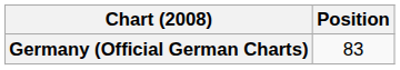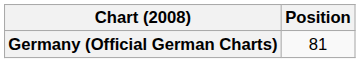 <table class="wikitable plainrowheaders" style="text-align:center">
 <tr>
 <th scope="col">Chart (2008)</th>
 <th scope="col">Position</th>
 </tr>
 <tr>
 <th scope="row">Germany (Official German Charts)</th>
-<td>83</td>
+<td>81</td>
 </tr>
 </table>
